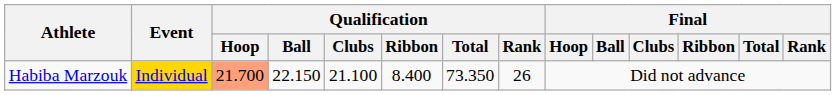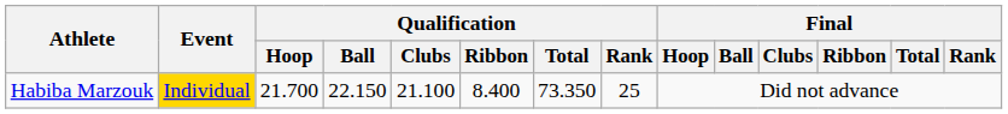 <table class=wikitable style="font-size:90%">
 <tr>
 <th rowspan=2>Athlete</th>
 <th rowspan=2>Event</th>
 <th colspan=6>Qualification</th>
 <th colspan=6>Final</th>
 </tr>
 <tr style="font-size:95%">
 <th>Hoop</th>
 <th>Ball</th>
 <th>Clubs</th>
 <th>Ribbon</th>
 <th>Total</th>
 <th>Rank</th>
 <th>Hoop</th>
 <th>Ball</th>
 <th>Clubs</th>
 <th>Ribbon</th>
 <th>Total</th>
 <th>Rank</th>
 </tr>
 <tr align=center>
 <td align=left><a href='#'>Habiba Marzouk</a></td>
 <td align=left style="background: gold;"><a href='#'>Individual</a></td>
-<td style="background: lightsalmon;">21.700</td>
+<td>21.700</td>
 <td>22.150</td>
 <td>21.100</td>
 <td>8.400</td>
 <td>73.350</td>
-<td>26</td>
+<td>25</td>
 <td colspan="6">Did not advance</td>
 </tr>
 </table>
